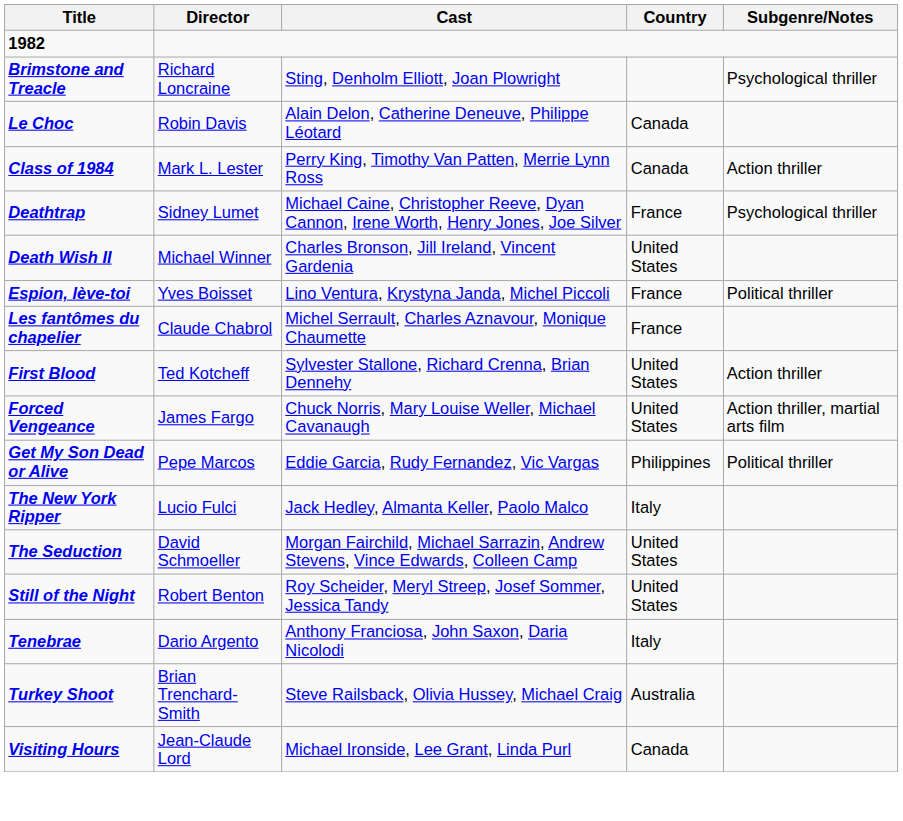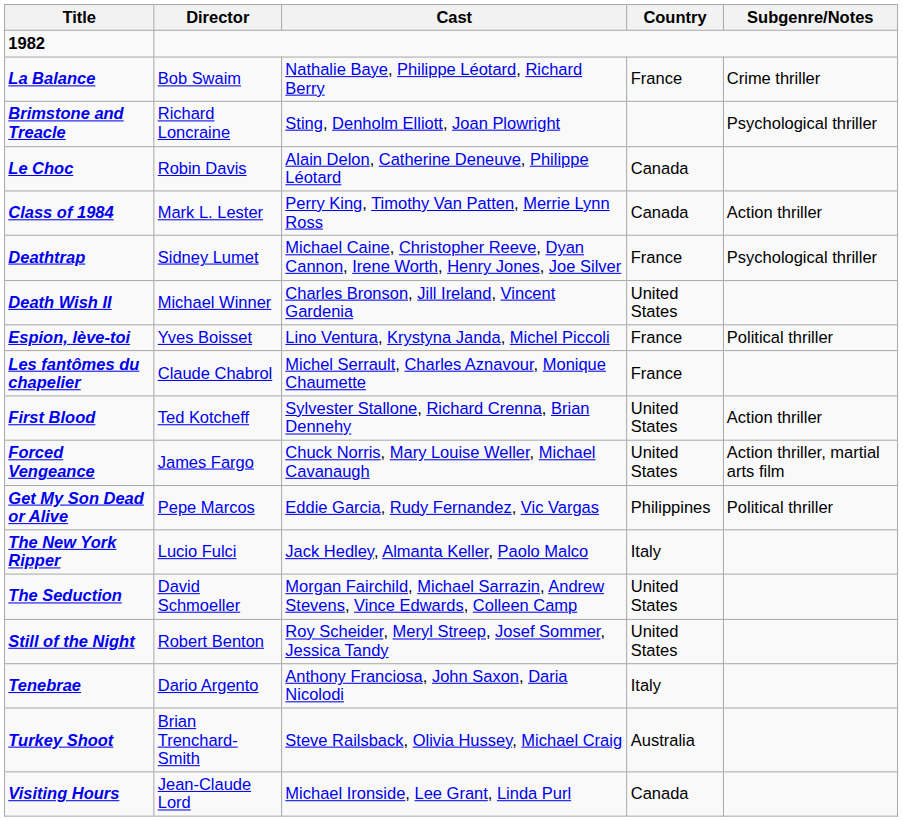 <table class="wikitable sortable">
 <tr>
 <th>Title</th>
 <th>Director</th>
 <th>Cast</th>
 <th>Country</th>
 <th>Subgenre/Notes</th>
 </tr>
 <tr>
 <td><strong>1982</strong></td>
+</tr>
+<tr>
+<td><strong><em><a href='#'>La Balance</a></em></strong></td>
+<td><a href='#'>Bob Swaim</a></td>
+<td><a href='#'>Nathalie Baye</a>, <a href='#'>Philippe Léotard</a>, <a href='#'>Richard Berry</a></td>
+<td>France</td>
+<td>Crime thriller</td>
 </tr>
 <tr>
 <td><strong><em><a href='#'>Brimstone and Treacle</a></em></strong></td>
 <td><a href='#'>Richard Loncraine</a></td>
 <td><a href='#'>Sting</a>, <a href='#'>Denholm Elliott</a>, <a href='#'>Joan Plowright</a></td>
 <td></td>
 <td>Psychological thriller</td>
 </tr>
 <tr>
 <td><strong><em><a href='#'>Le Choc</a></em></strong></td>
 <td><a href='#'>Robin Davis</a></td>
 <td><a href='#'>Alain Delon</a>, <a href='#'>Catherine Deneuve</a>, <a href='#'>Philippe Léotard</a></td>
 <td>Canada</td>
 <td></td>
 </tr>
 <tr>
 <td><strong><em><a href='#'>Class of 1984</a></em></strong></td>
 <td><a href='#'>Mark L. Lester</a></td>
 <td><a href='#'>Perry King</a>, <a href='#'>Timothy Van Patten</a>, <a href='#'>Merrie Lynn Ross</a></td>
 <td>Canada</td>
 <td>Action thriller</td>
 </tr>
 <tr>
 <td><strong><em><a href='#'>Deathtrap</a></em></strong></td>
 <td><a href='#'>Sidney Lumet</a></td>
 <td><a href='#'>Michael Caine</a>, <a href='#'>Christopher Reeve</a>, <a href='#'>Dyan Cannon</a>, <a href='#'>Irene Worth</a>, <a href='#'>Henry Jones</a>, <a href='#'>Joe Silver</a></td>
 <td>France</td>
 <td>Psychological thriller</td>
 </tr>
 <tr>
 <td><strong><em><a href='#'>Death Wish II</a></em></strong></td>
 <td><a href='#'>Michael Winner</a></td>
 <td><a href='#'>Charles Bronson</a>, <a href='#'>Jill Ireland</a>, <a href='#'>Vincent Gardenia</a></td>
 <td>United States</td>
 <td></td>
 </tr>
 <tr>
 <td><strong><em><a href='#'>Espion, lève-toi</a></em></strong></td>
 <td><a href='#'>Yves Boisset</a></td>
 <td><a href='#'>Lino Ventura</a>, <a href='#'>Krystyna Janda</a>, <a href='#'>Michel Piccoli</a></td>
 <td>France</td>
 <td>Political thriller</td>
 </tr>
 <tr>
 <td><strong><em><a href='#'>Les fantômes du chapelier</a></em></strong></td>
 <td><a href='#'>Claude Chabrol</a></td>
 <td><a href='#'>Michel Serrault</a>, <a href='#'>Charles Aznavour</a>, <a href='#'>Monique Chaumette</a></td>
 <td>France</td>
 <td></td>
 </tr>
 <tr>
 <td><strong><em><a href='#'>First Blood</a></em></strong></td>
 <td><a href='#'>Ted Kotcheff</a></td>
 <td><a href='#'>Sylvester Stallone</a>, <a href='#'>Richard Crenna</a>, <a href='#'>Brian Dennehy</a></td>
 <td>United States</td>
 <td>Action thriller</td>
 </tr>
 <tr>
 <td><strong><em><a href='#'>Forced Vengeance</a></em></strong></td>
 <td><a href='#'>James Fargo</a></td>
 <td><a href='#'>Chuck Norris</a>, <a href='#'>Mary Louise Weller</a>, <a href='#'>Michael Cavanaugh</a></td>
 <td>United States</td>
 <td>Action thriller, martial arts film</td>
 </tr>
 <tr>
 <td><strong><em><a href='#'>Get My Son Dead or Alive</a></em></strong></td>
 <td><a href='#'>Pepe Marcos</a></td>
 <td><a href='#'>Eddie Garcia</a>, <a href='#'>Rudy Fernandez</a>, <a href='#'>Vic Vargas</a></td>
 <td>Philippines</td>
 <td>Political thriller</td>
 </tr>
 <tr>
 <td><strong><em><a href='#'>The New York Ripper</a></em></strong></td>
 <td><a href='#'>Lucio Fulci</a></td>
 <td><a href='#'>Jack Hedley</a>, <a href='#'>Almanta Keller</a>, <a href='#'>Paolo Malco</a></td>
 <td>Italy</td>
 <td></td>
 </tr>
 <tr>
 <td><strong><em><a href='#'>The Seduction</a></em></strong></td>
 <td><a href='#'>David Schmoeller</a></td>
 <td><a href='#'>Morgan Fairchild</a>, <a href='#'>Michael Sarrazin</a>, <a href='#'>Andrew Stevens</a>, <a href='#'>Vince Edwards</a>, <a href='#'>Colleen Camp</a></td>
 <td>United States</td>
 <td></td>
 </tr>
 <tr>
 <td><strong><em><a href='#'>Still of the Night</a></em></strong></td>
 <td><a href='#'>Robert Benton</a></td>
 <td><a href='#'>Roy Scheider</a>, <a href='#'>Meryl Streep</a>, <a href='#'>Josef Sommer</a>, <a href='#'>Jessica Tandy</a></td>
 <td>United States</td>
 <td></td>
 </tr>
 <tr>
 <td><strong><em><a href='#'>Tenebrae</a></em></strong></td>
 <td><a href='#'>Dario Argento</a></td>
 <td><a href='#'>Anthony Franciosa</a>, <a href='#'>John Saxon</a>, <a href='#'>Daria Nicolodi</a></td>
 <td>Italy</td>
 <td></td>
 </tr>
 <tr>
 <td><strong><em><a href='#'>Turkey Shoot</a></em></strong></td>
 <td><a href='#'>Brian Trenchard-Smith</a></td>
 <td><a href='#'>Steve Railsback</a>, <a href='#'>Olivia Hussey</a>, <a href='#'>Michael Craig</a></td>
 <td>Australia</td>
 <td></td>
 </tr>
 <tr>
 <td><strong><em><a href='#'>Visiting Hours</a></em></strong></td>
 <td><a href='#'>Jean-Claude Lord</a></td>
 <td><a href='#'>Michael Ironside</a>, <a href='#'>Lee Grant</a>, <a href='#'>Linda Purl</a></td>
 <td>Canada</td>
 <td></td>
 </tr>
 </table>
